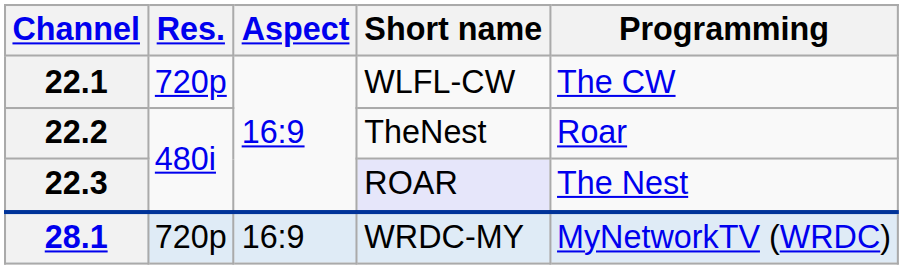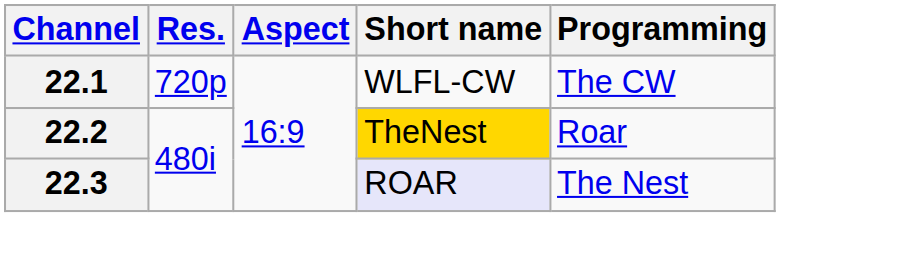 <table class="wikitable">
 <tr>
 <th scope = "col"><a href='#'>Channel</a></th>
 <th scope = "col"><a href='#'>Res.</a></th>
 <th scope = "col"><a href='#'>Aspect</a></th>
 <th scope = "col">Short name</th>
 <th scope = "col">Programming</th>
 </tr>
 <tr>
 <th scope = "row">22.1</th>
 <td><a href='#'>720p</a></td>
 <td rowspan=3><a href='#'>16:9</a></td>
 <td>WLFL-CW</td>
 <td><a href='#'>The CW</a></td>
 </tr>
 <tr>
 <th scope = "row">22.2</th>
 <td rowspan=2><a href='#'>480i</a></td>
-<td>TheNest</td>
+<td style="background: gold;">TheNest</td>
 <td><a href='#'>Roar</a></td>
 </tr>
 <tr>
 <th scope = "row">22.3</th>
 <td style="background: lavender;">ROAR</td>
 <td><a href='#'>The Nest</a></td>
 </tr>
-<tr style="background-color:#DFEBF6; border-top: 2px solid #003399;">
-<th scope="row"><a href='#'>28.1</a></th>
-<td>720p</td>
-<td>16:9</td>
-<td>WRDC-MY</td>
-<td><a href='#'>MyNetworkTV</a> (<a href='#'>WRDC</a>)</td>
-</tr>
 </table>
